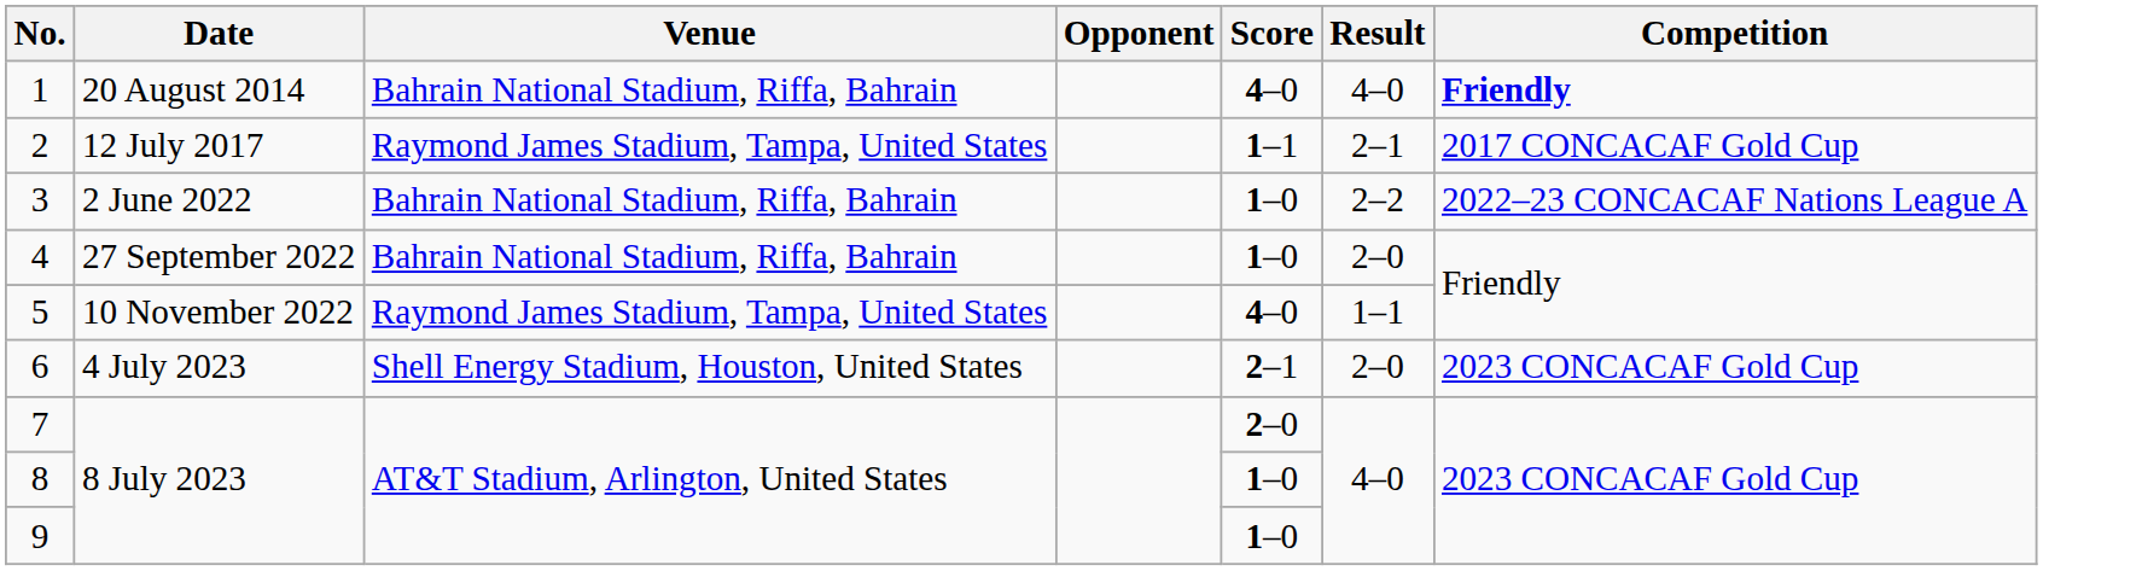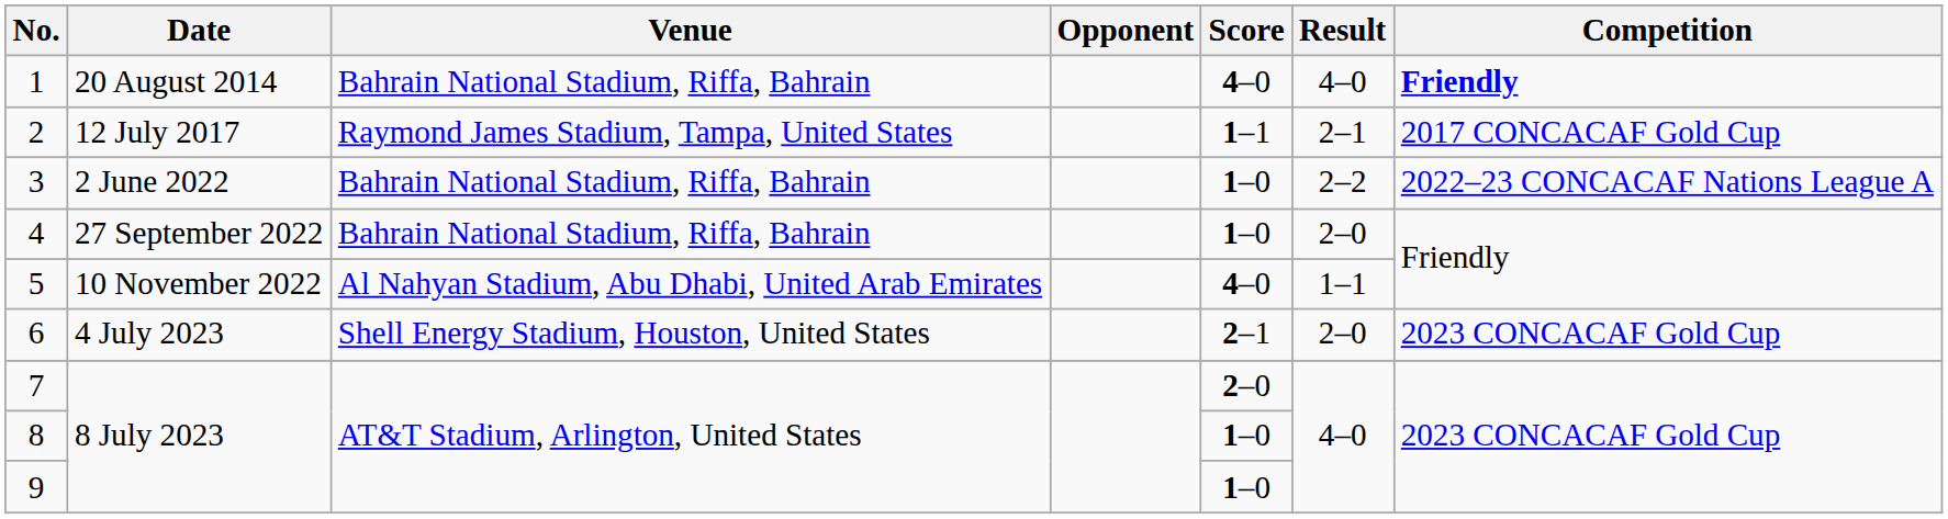 <table class="wikitable">
 <tr>
 <th>No.</th>
 <th>Date</th>
 <th>Venue</th>
 <th>Opponent</th>
 <th>Score</th>
 <th>Result</th>
 <th>Competition</th>
 </tr>
 <tr>
 <td align=center>1</td>
 <td>20 August 2014</td>
 <td><a href='#'>Bahrain National Stadium</a>, <a href='#'>Riffa</a>, <a href='#'>Bahrain</a></td>
 <td></td>
 <td align=center><strong>4</strong>–0</td>
 <td align=center>4–0</td>
 <td><strong><a href='#'>Friendly</a></strong></td>
 </tr>
 <tr>
 <td align=center>2</td>
 <td>12 July 2017</td>
 <td><a href='#'>Raymond James Stadium</a>, <a href='#'>Tampa</a>, <a href='#'>United States</a></td>
 <td></td>
 <td align=center><strong>1</strong>–1</td>
 <td align=center>2–1</td>
 <td><a href='#'>2017 CONCACAF Gold Cup</a></td>
 </tr>
 <tr>
 <td align=center>3</td>
 <td>2 June 2022</td>
 <td><a href='#'>Bahrain National Stadium</a>, <a href='#'>Riffa</a>, <a href='#'>Bahrain</a></td>
 <td></td>
 <td align=center><strong>1</strong>–0</td>
 <td align=center>2–2</td>
 <td><a href='#'>2022–23 CONCACAF Nations League A</a></td>
 </tr>
 <tr>
 <td align=center>4</td>
 <td>27 September 2022</td>
 <td><a href='#'>Bahrain National Stadium</a>, <a href='#'>Riffa</a>, <a href='#'>Bahrain</a></td>
 <td></td>
 <td align=center><strong>1</strong>–0</td>
 <td align=center>2–0</td>
 <td rowspan=2>Friendly</td>
 </tr>
 <tr>
 <td align=center>5</td>
 <td>10 November 2022</td>
-<td><a href='#'>Raymond James Stadium</a>, <a href='#'>Tampa</a>, <a href='#'>United States</a></td>
+<td><a href='#'>Al Nahyan Stadium</a>, <a href='#'>Abu Dhabi</a>, <a href='#'>United Arab Emirates</a></td>
 <td></td>
 <td align=center><strong>4</strong>–0</td>
 <td align=center>1–1</td>
 </tr>
 <tr>
 <td align=center>6</td>
 <td>4 July 2023</td>
 <td><a href='#'>Shell Energy Stadium</a>, <a href='#'>Houston</a>, United States</td>
 <td></td>
 <td align=center><strong>2</strong>–1</td>
 <td align=center>2–0</td>
 <td><a href='#'>2023 CONCACAF Gold Cup</a></td>
 </tr>
 <tr>
 <td align=center>7</td>
 <td rowspan=3>8 July 2023</td>
 <td rowspan=3><a href='#'>AT&T Stadium</a>, <a href='#'>Arlington</a>, United States</td>
 <td rowspan=3></td>
 <td align=center><strong>2</strong>–0</td>
 <td rowspan=3 align=center>4–0</td>
 <td rowspan=3><a href='#'>2023 CONCACAF Gold Cup</a></td>
 </tr>
 <tr>
 <td align=center>8</td>
 <td align=center><strong>1</strong>–0</td>
 </tr>
 <tr>
 <td align=center>9</td>
 <td align=center><strong>1</strong>–0</td>
 </tr>
 </table>
